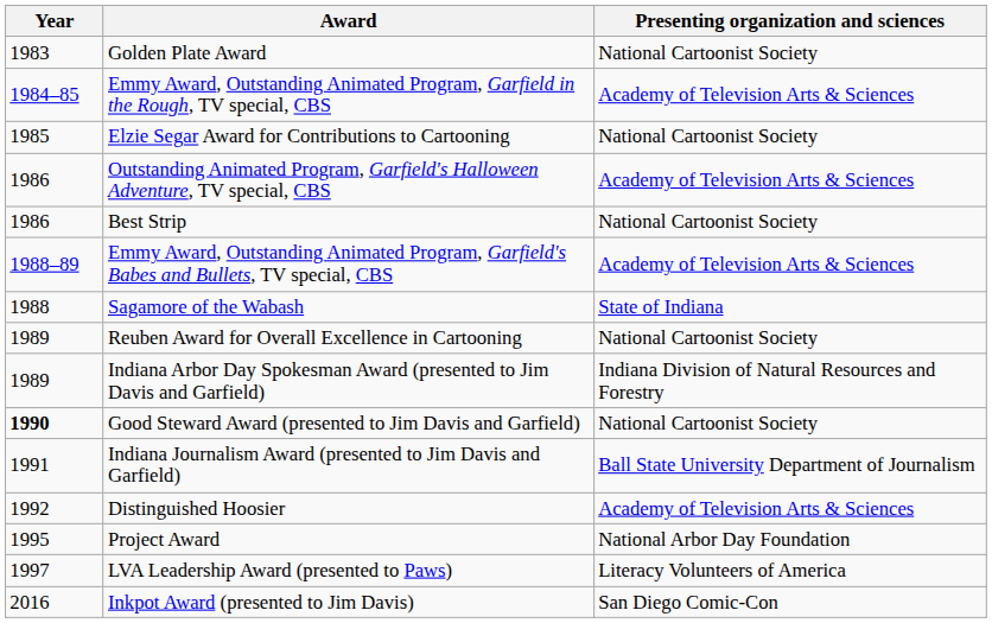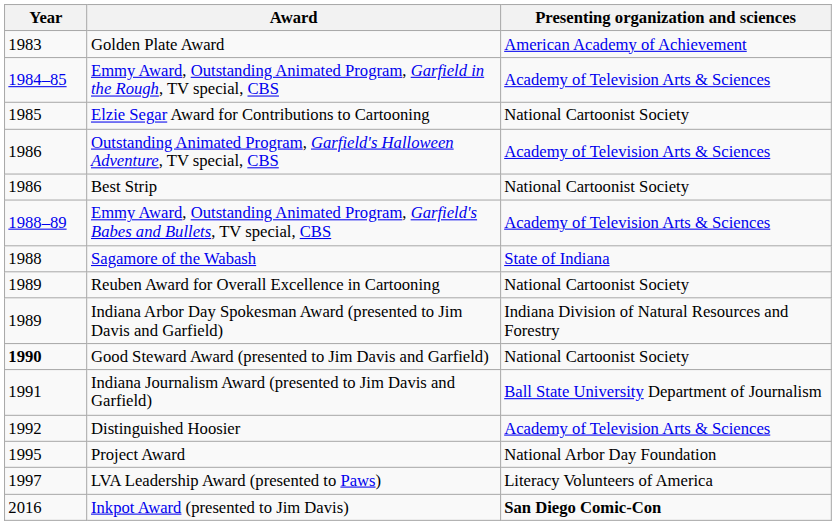 <table class="wikitable"  style="max-width:90%;">
 <tr>
 <th style="width:10%;">Year</th>
 <th style="width:50%;">Award</th>
 <th style="width:90%;">Presenting organization and sciences</th>
 </tr>
 <tr>
 <td>1983</td>
 <td>Golden Plate Award</td>
-<td>National Cartoonist Society</td>
+<td><a href='#'>American Academy of Achievement</a></td>
 </tr>
 <tr>
 <td><a href='#'>1984–85</a></td>
 <td><a href='#'>Emmy Award</a>, <a href='#'>Outstanding Animated Program</a>, <em><a href='#'>Garfield in the Rough</a></em>, TV special, <a href='#'>CBS</a></td>
 <td><a href='#'>Academy of Television Arts & Sciences</a></td>
 </tr>
 <tr>
 <td>1985</td>
 <td><a href='#'>Elzie Segar</a> Award for Contributions to Cartooning</td>
 <td>National Cartoonist Society</td>
 </tr>
 <tr>
 <td>1986</td>
 <td><a href='#'>Outstanding Animated Program</a>, <em><a href='#'>Garfield's Halloween Adventure</a></em>, TV special, <a href='#'>CBS</a></td>
 <td><a href='#'>Academy of Television Arts & Sciences</a></td>
 </tr>
 <tr>
 <td>1986</td>
 <td>Best Strip</td>
 <td>National Cartoonist Society</td>
 </tr>
 <tr>
 <td><a href='#'>1988–89</a></td>
 <td><a href='#'>Emmy Award</a>, <a href='#'>Outstanding Animated Program</a>, <em><a href='#'>Garfield's Babes and Bullets</a></em>, TV special, <a href='#'>CBS</a></td>
 <td><a href='#'>Academy of Television Arts & Sciences</a></td>
 </tr>
 <tr>
 <td>1988</td>
 <td><a href='#'>Sagamore of the Wabash</a></td>
 <td><a href='#'>State of Indiana</a></td>
 </tr>
 <tr>
 <td>1989</td>
 <td>Reuben Award for Overall Excellence in Cartooning</td>
 <td>National Cartoonist Society</td>
 </tr>
 <tr>
 <td>1989</td>
 <td>Indiana Arbor Day Spokesman Award (presented to Jim Davis and Garfield)</td>
 <td>Indiana Division of Natural Resources and Forestry</td>
 </tr>
 <tr>
 <td><strong>1990</strong></td>
 <td>Good Steward Award (presented to Jim Davis and Garfield)</td>
 <td>National Cartoonist Society</td>
 </tr>
 <tr>
 <td>1991</td>
 <td>Indiana Journalism Award (presented to Jim Davis and Garfield)</td>
 <td><a href='#'>Ball State University</a> Department of Journalism</td>
 </tr>
 <tr>
 <td>1992</td>
 <td>Distinguished Hoosier</td>
 <td><a href='#'>Academy of Television Arts & Sciences</a></td>
 </tr>
 <tr>
 <td>1995</td>
 <td>Project Award</td>
 <td>National Arbor Day Foundation</td>
 </tr>
 <tr>
 <td>1997</td>
 <td>LVA Leadership Award (presented to <a href='#'>Paws</a>)</td>
 <td>Literacy Volunteers of America</td>
 </tr>
 <tr>
 <td>2016</td>
 <td><a href='#'>Inkpot Award</a> (presented to Jim Davis)</td>
-<td>San Diego Comic-Con</td>
+<td><strong>San Diego Comic-Con</strong></td>
 </tr>
 </table>
